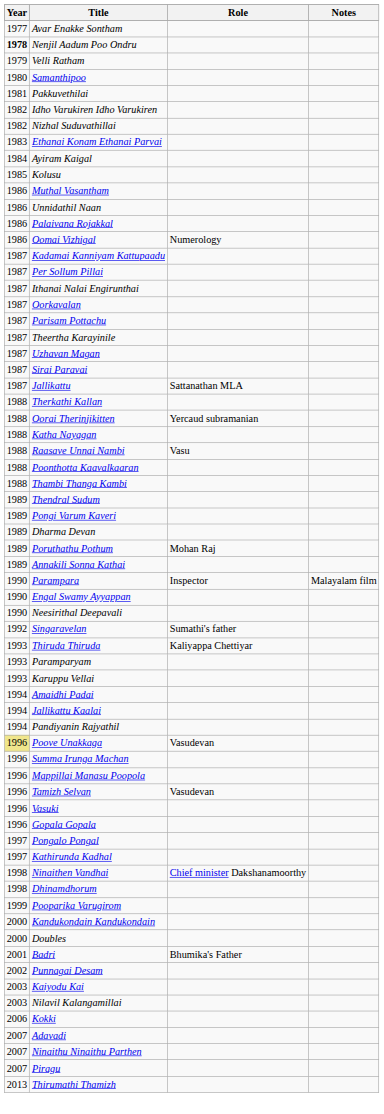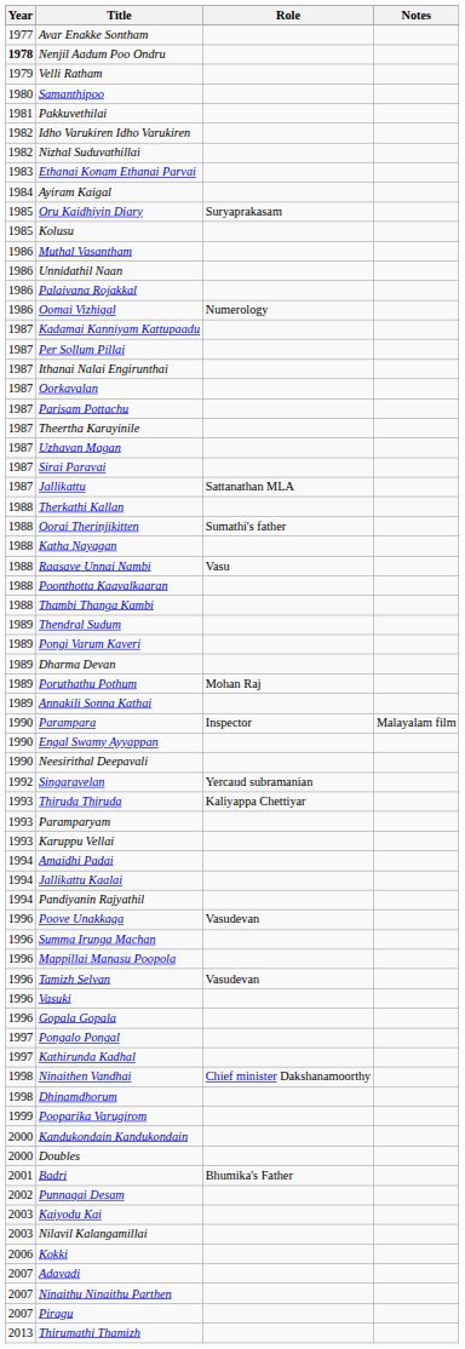 <table class="wikitable sortable">
 <tr style="background:#000;">
 <th>Year</th>
 <th>Title</th>
 <th>Role</th>
 <th>Notes</th>
 </tr>
 <tr>
 <td>1977</td>
 <td><em>Avar Enakke Sontham</em></td>
 <td></td>
 <td></td>
 </tr>
 <tr>
 <td><strong>1978</strong></td>
 <td><em>Nenjil Aadum Poo Ondru</em></td>
 <td></td>
 <td></td>
 </tr>
 <tr>
 <td>1979</td>
 <td><em>Velli Ratham</em></td>
 <td></td>
 <td></td>
 </tr>
 <tr>
 <td>1980</td>
 <td><em><a href='#'>Samanthipoo</a></em></td>
 <td></td>
 <td></td>
 </tr>
 <tr>
 <td>1981</td>
 <td><em>Pakkuvethilai</em></td>
 <td></td>
 <td></td>
 </tr>
 <tr>
 <td>1982</td>
 <td><em>Idho Varukiren Idho Varukiren</em></td>
 <td></td>
 <td></td>
 </tr>
 <tr>
 <td>1982</td>
 <td><em>Nizhal Suduvathillai</em></td>
 <td></td>
 <td></td>
 </tr>
 <tr>
 <td>1983</td>
 <td><em><a href='#'>Ethanai Konam Ethanai Parvai</a></em></td>
 <td></td>
 <td></td>
 </tr>
 <tr>
 <td>1984</td>
 <td><em>Ayiram Kaigal</em></td>
 <td></td>
+<td></td>
+</tr>
+<tr>
+<td>1985</td>
+<td><em><a href='#'>Oru Kaidhiyin Diary</a></em></td>
+<td>Suryaprakasam</td>
 <td></td>
 </tr>
 <tr>
 <td>1985</td>
 <td><em>Kolusu</em></td>
 <td></td>
 <td></td>
 </tr>
 <tr>
 <td>1986</td>
 <td><em><a href='#'>Muthal Vasantham</a></em></td>
 <td></td>
 <td></td>
 </tr>
 <tr>
 <td>1986</td>
 <td><em>Unnidathil Naan</em></td>
 <td></td>
 <td></td>
 </tr>
 <tr>
 <td>1986</td>
 <td><em><a href='#'>Palaivana Rojakkal</a></em></td>
 <td></td>
 <td></td>
 </tr>
 <tr>
 <td>1986</td>
 <td><em><a href='#'>Oomai Vizhigal</a></em></td>
 <td>Numerology</td>
 <td></td>
 </tr>
 <tr>
 <td>1987</td>
 <td><em><a href='#'>Kadamai Kanniyam Kattupaadu</a></em></td>
 <td></td>
 <td></td>
 </tr>
 <tr>
 <td>1987</td>
 <td><em><a href='#'>Per Sollum Pillai</a></em></td>
 <td></td>
 <td></td>
 </tr>
 <tr>
 <td>1987</td>
 <td><em>Ithanai Nalai Engirunthai</em></td>
 <td></td>
 <td></td>
 </tr>
 <tr>
 <td>1987</td>
 <td><em><a href='#'>Oorkavalan</a></em></td>
 <td></td>
 <td></td>
 </tr>
 <tr>
 <td>1987</td>
 <td><em><a href='#'>Parisam Pottachu</a></em></td>
 <td></td>
 <td></td>
 </tr>
 <tr>
 <td>1987</td>
 <td><em>Theertha Karayinile</em></td>
 <td></td>
 <td></td>
 </tr>
 <tr>
 <td>1987</td>
 <td><em><a href='#'>Uzhavan Magan</a></em></td>
 <td></td>
 <td></td>
 </tr>
 <tr>
 <td>1987</td>
 <td><em><a href='#'>Sirai Paravai</a></em></td>
 <td></td>
 <td></td>
 </tr>
 <tr>
 <td>1987</td>
 <td><em><a href='#'>Jallikattu</a></em></td>
 <td>Sattanathan MLA</td>
 <td></td>
 </tr>
 <tr>
 <td>1988</td>
 <td><em><a href='#'>Therkathi Kallan</a></em></td>
 <td></td>
 <td></td>
 </tr>
 <tr>
 <td>1988</td>
 <td><em><a href='#'>Oorai Therinjikitten</a></em></td>
-<td>Yercaud subramanian</td>
+<td>Sumathi's father</td>
 <td></td>
 </tr>
 <tr>
 <td>1988</td>
 <td><em><a href='#'>Katha Nayagan</a></em></td>
 <td></td>
 <td></td>
 </tr>
 <tr>
 <td>1988</td>
 <td><em><a href='#'>Raasave Unnai Nambi</a></em></td>
 <td>Vasu</td>
 <td></td>
 </tr>
 <tr>
 <td>1988</td>
 <td><em><a href='#'>Poonthotta Kaavalkaaran</a></em></td>
 <td></td>
 <td></td>
 </tr>
 <tr>
 <td>1988</td>
 <td><em><a href='#'>Thambi Thanga Kambi</a></em></td>
 <td></td>
 <td></td>
 </tr>
 <tr>
 <td>1989</td>
 <td><em><a href='#'>Thendral Sudum</a></em></td>
 <td></td>
 <td></td>
 </tr>
 <tr>
 <td>1989</td>
 <td><em><a href='#'>Pongi Varum Kaveri</a></em></td>
 <td></td>
 <td></td>
 </tr>
 <tr>
 <td>1989</td>
 <td><em>Dharma Devan</em></td>
 <td></td>
 <td></td>
 </tr>
 <tr>
 <td>1989</td>
 <td><em><a href='#'>Poruthathu Pothum</a></em></td>
 <td>Mohan Raj</td>
 <td></td>
 </tr>
 <tr>
 <td>1989</td>
 <td><em><a href='#'>Annakili Sonna Kathai</a></em></td>
 <td></td>
 <td></td>
 </tr>
 <tr>
 <td>1990</td>
 <td><em><a href='#'>Parampara</a></em></td>
 <td>Inspector</td>
 <td>Malayalam film</td>
 </tr>
 <tr>
 <td>1990</td>
 <td><em><a href='#'>Engal Swamy Ayyappan</a></em></td>
 <td></td>
 <td></td>
 </tr>
 <tr>
 <td>1990</td>
 <td><em>Neesirithal Deepavali</em></td>
 <td></td>
 <td></td>
 </tr>
 <tr>
 <td>1992</td>
 <td><em><a href='#'>Singaravelan</a></em></td>
-<td>Sumathi's father</td>
+<td>Yercaud subramanian</td>
 <td></td>
 </tr>
 <tr>
 <td>1993</td>
 <td><em><a href='#'>Thiruda Thiruda</a></em></td>
 <td>Kaliyappa Chettiyar</td>
 <td></td>
 </tr>
 <tr>
 <td>1993</td>
 <td><em>Paramparyam</em></td>
 <td></td>
 <td></td>
 </tr>
 <tr>
 <td>1993</td>
 <td><em>Karuppu Vellai</em></td>
 <td></td>
 <td></td>
 </tr>
 <tr>
 <td>1994</td>
 <td><em><a href='#'>Amaidhi Padai</a></em></td>
 <td></td>
 <td></td>
 </tr>
 <tr>
 <td>1994</td>
 <td><em><a href='#'>Jallikattu Kaalai</a></em></td>
 <td></td>
 <td></td>
 </tr>
 <tr>
 <td>1994</td>
 <td><em>Pandiyanin Rajyathil</em></td>
 <td></td>
 <td></td>
 </tr>
 <tr>
-<td style="background: khaki;">1996</td>
+<td>1996</td>
 <td><em><a href='#'>Poove Unakkaga</a></em></td>
 <td>Vasudevan</td>
 <td></td>
 </tr>
 <tr>
 <td>1996</td>
 <td><em><a href='#'>Summa Irunga Machan</a></em></td>
 <td></td>
 <td></td>
 </tr>
 <tr>
 <td>1996</td>
 <td><em><a href='#'>Mappillai Manasu Poopola</a></em></td>
 <td></td>
 <td></td>
 </tr>
 <tr>
 <td>1996</td>
 <td><em><a href='#'>Tamizh Selvan</a></em></td>
 <td>Vasudevan</td>
 <td></td>
 </tr>
 <tr>
 <td>1996</td>
 <td><em><a href='#'>Vasuki</a></em></td>
 <td></td>
 <td></td>
 </tr>
 <tr>
 <td>1996</td>
 <td><em><a href='#'>Gopala Gopala</a></em></td>
 <td></td>
 <td></td>
 </tr>
 <tr>
 <td>1997</td>
 <td><em><a href='#'>Pongalo Pongal</a></em></td>
 <td></td>
 <td></td>
 </tr>
 <tr>
 <td>1997</td>
 <td><em><a href='#'>Kathirunda Kadhal</a></em></td>
 <td></td>
 <td></td>
 </tr>
 <tr>
 <td>1998</td>
 <td><em><a href='#'>Ninaithen Vandhai</a></em></td>
 <td><a href='#'>Chief minister</a> Dakshanamoorthy</td>
 <td></td>
 </tr>
 <tr>
 <td>1998</td>
 <td><em><a href='#'>Dhinamdhorum</a></em></td>
 <td></td>
 <td></td>
 </tr>
 <tr>
 <td>1999</td>
 <td><em><a href='#'>Pooparika Varugirom</a></em></td>
 <td></td>
 <td></td>
 </tr>
 <tr>
 <td>2000</td>
 <td><em><a href='#'>Kandukondain Kandukondain</a></em></td>
 <td></td>
 <td></td>
 </tr>
 <tr>
 <td>2000</td>
 <td><em>Doubles</em></td>
 <td></td>
 <td></td>
 </tr>
 <tr>
 <td>2001</td>
 <td><em><a href='#'>Badri</a></em></td>
 <td>Bhumika's Father</td>
 <td></td>
 </tr>
 <tr>
 <td>2002</td>
 <td><em><a href='#'>Punnagai Desam</a></em></td>
 <td></td>
 <td></td>
 </tr>
 <tr>
 <td>2003</td>
 <td><em><a href='#'>Kaiyodu Kai</a></em></td>
 <td></td>
 <td></td>
 </tr>
 <tr>
 <td>2003</td>
 <td><em>Nilavil Kalangamillai</em></td>
 <td></td>
 <td></td>
 </tr>
 <tr>
 <td>2006</td>
 <td><em><a href='#'>Kokki</a></em></td>
 <td></td>
 <td></td>
 </tr>
 <tr>
 <td>2007</td>
 <td><em><a href='#'>Adavadi</a></em></td>
 <td></td>
 <td></td>
 </tr>
 <tr>
 <td>2007</td>
 <td><em><a href='#'>Ninaithu Ninaithu Parthen</a></em></td>
 <td></td>
 <td></td>
 </tr>
 <tr>
 <td>2007</td>
 <td><em><a href='#'>Piragu</a></em></td>
 <td></td>
 <td></td>
 </tr>
 <tr>
 <td>2013</td>
 <td><em><a href='#'>Thirumathi Thamizh</a></em></td>
 <td></td>
 <td></td>
 </tr>
 </table>
